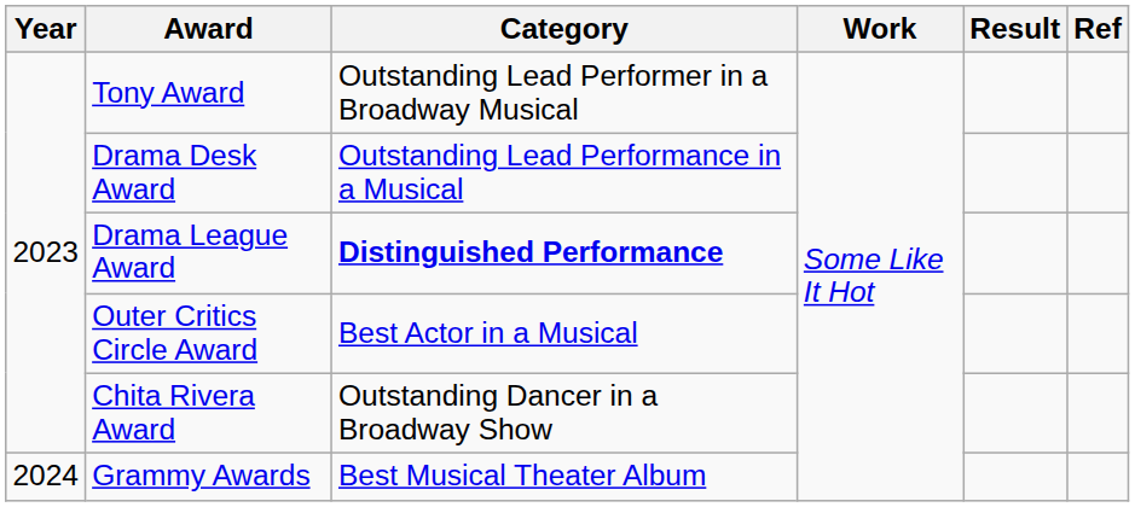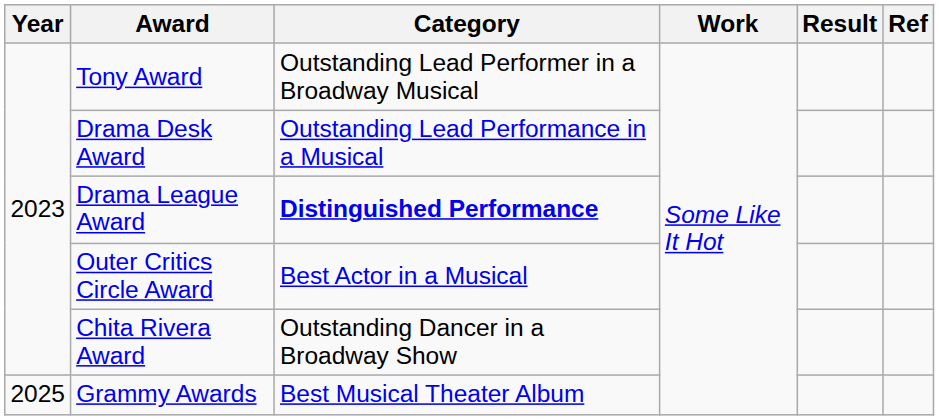 <table class="wikitable">
 <tr>
 <th>Year</th>
 <th>Award</th>
 <th>Category</th>
 <th>Work</th>
 <th>Result</th>
 <th>Ref</th>
 </tr>
 <tr>
 <td rowspan="5">2023</td>
 <td><a href='#'>Tony Award</a></td>
 <td>Outstanding Lead Performer in a Broadway Musical</td>
 <td rowspan="6"><a href='#'><em>Some Like It Hot</em></a></td>
 <td></td>
 <td></td>
 </tr>
 <tr>
 <td><a href='#'>Drama Desk Award</a></td>
 <td><a href='#'>Outstanding Lead Performance in a Musical</a></td>
 <td></td>
 <td></td>
 </tr>
 <tr>
 <td><a href='#'>Drama League Award</a></td>
 <td><strong><a href='#'>Distinguished Performance</a></strong></td>
 <td></td>
 <td></td>
 </tr>
 <tr>
 <td><a href='#'>Outer Critics Circle Award</a></td>
 <td><a href='#'>Best Actor in a Musical</a></td>
 <td></td>
 <td></td>
 </tr>
 <tr>
 <td><a href='#'>Chita Rivera Award</a></td>
 <td>Outstanding Dancer in a Broadway Show</td>
 <td></td>
 <td></td>
 </tr>
 <tr>
-<td>2024</td>
+<td>2025</td>
 <td><a href='#'>Grammy Awards</a></td>
 <td><a href='#'>Best Musical Theater Album</a></td>
 <td></td>
 <td></td>
 </tr>
 </table>
